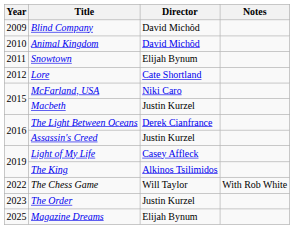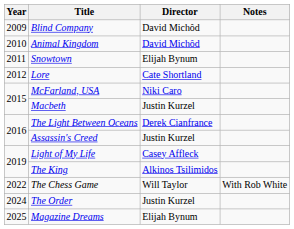 <table class="wikitable">
 <tr>
 <th>Year</th>
 <th>Title</th>
 <th>Director</th>
 <th>Notes</th>
 </tr>
 <tr>
 <td>2009</td>
 <td><em><a href='#'>Blind Company</a></em></td>
 <td>David Michôd</td>
 <td></td>
 </tr>
 <tr>
 <td>2010</td>
 <td><em><a href='#'>Animal Kingdom</a></em></td>
 <td><a href='#'>David Michôd</a></td>
 <td></td>
 </tr>
 <tr>
 <td>2011</td>
 <td><em><a href='#'>Snowtown</a></em></td>
 <td>Elijah Bynum</td>
 <td></td>
 </tr>
 <tr>
 <td>2012</td>
 <td><em><a href='#'>Lore</a></em></td>
 <td><a href='#'>Cate Shortland</a></td>
 <td></td>
 </tr>
 <tr>
 <td rowspan=2>2015</td>
 <td><em><a href='#'>McFarland, USA</a></em></td>
 <td><a href='#'>Niki Caro</a></td>
 <td></td>
 </tr>
 <tr>
 <td><em><a href='#'>Macbeth</a></em></td>
 <td>Justin Kurzel</td>
 <td></td>
 </tr>
 <tr>
 <td rowspan=2>2016</td>
 <td><em><a href='#'>The Light Between Oceans</a></em></td>
 <td><a href='#'>Derek Cianfrance</a></td>
 <td></td>
 </tr>
 <tr>
 <td><em><a href='#'>Assassin's Creed</a></em></td>
 <td>Justin Kurzel</td>
 <td></td>
 </tr>
 <tr>
 <td rowspan=2>2019</td>
 <td><em><a href='#'>Light of My Life</a></em></td>
 <td><a href='#'>Casey Affleck</a></td>
 <td></td>
 </tr>
 <tr>
 <td><em><a href='#'>The King</a></em></td>
 <td><a href='#'>Alkinos Tsilimidos</a></td>
 <td></td>
 </tr>
 <tr>
 <td>2022</td>
 <td><em>The Chess Game</em></td>
 <td>Will Taylor</td>
 <td>With Rob White</td>
 </tr>
 <tr>
-<td>2023</td>
+<td>2024</td>
 <td><em><a href='#'>The Order</a></em></td>
 <td>Justin Kurzel</td>
 <td></td>
 </tr>
 <tr>
 <td>2025</td>
 <td><em><a href='#'>Magazine Dreams</a></em></td>
 <td>Elijah Bynum</td>
 <td></td>
 </tr>
 </table>
